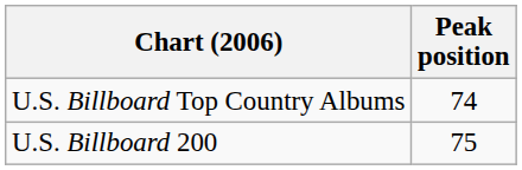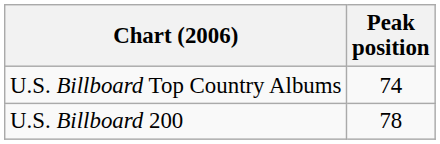 <table class="wikitable">
 <tr>
 <th>Chart (2006)</th>
 <th>Peak<br>position</th>
 </tr>
 <tr>
 <td>U.S. <em>Billboard</em> Top Country Albums</td>
 <td align="center">74</td>
 </tr>
 <tr>
 <td>U.S. <em>Billboard</em> 200</td>
-<td align="center">75</td>
+<td align="center">78</td>
 </tr>
 </table>
